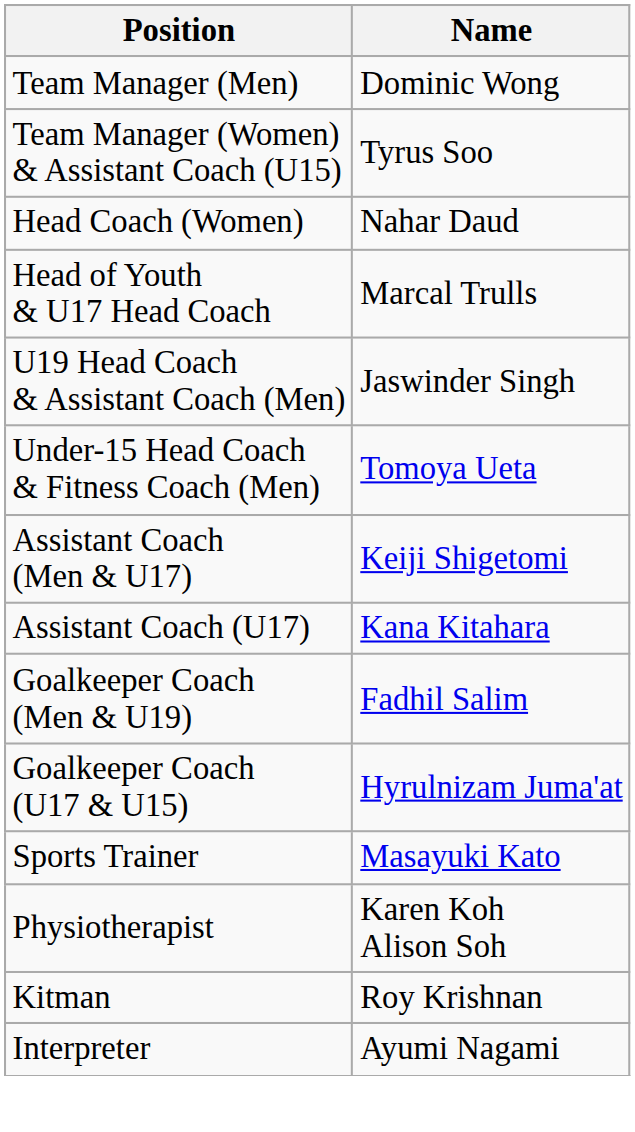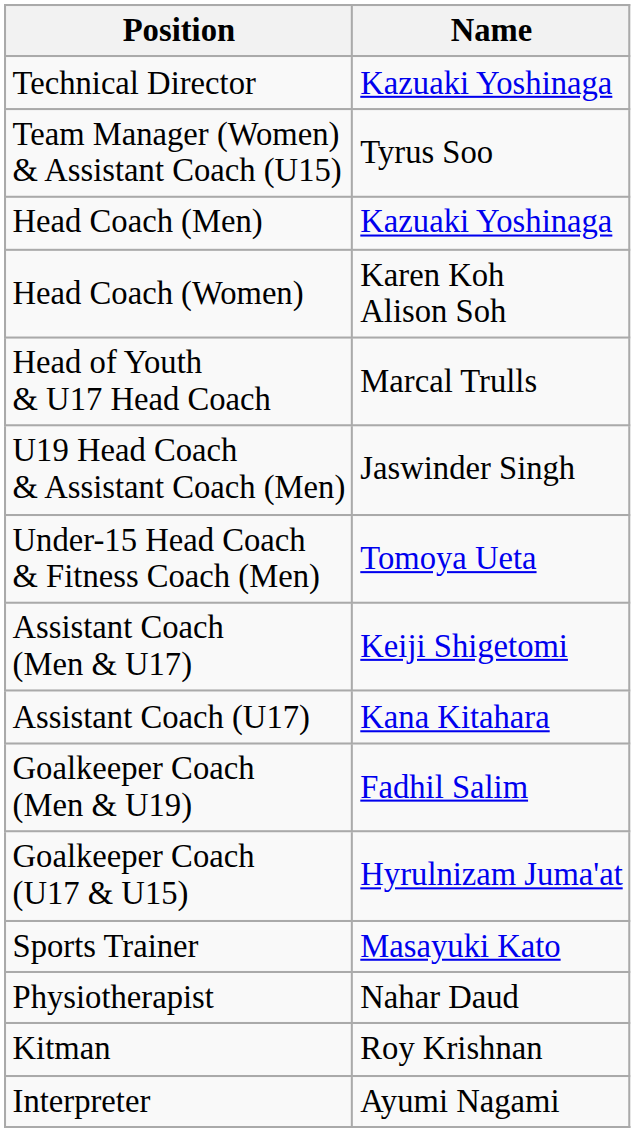 <table class="wikitable">
 <tr>
 <th>Position</th>
 <th>Name</th>
 </tr>
 <tr>
-<td>Team Manager (Men)</td>
-<td> Dominic Wong</td>
+<td>Technical Director</td>
+<td> <a href='#'>Kazuaki Yoshinaga</a></td>
 </tr>
 <tr>
 <td>Team Manager (Women) <br> & Assistant Coach (U15)</td>
 <td> Tyrus Soo</td>
 </tr>
 <tr>
+<td>Head Coach (Men)</td>
+<td> <a href='#'>Kazuaki Yoshinaga</a></td>
+</tr>
+<tr>
 <td>Head Coach (Women)</td>
-<td> Nahar Daud</td>
+<td> Karen Koh <br>  Alison Soh</td>
 </tr>
 <tr>
 <td>Head of Youth <br> & U17 Head Coach</td>
 <td> Marcal Trulls</td>
 </tr>
 <tr>
 <td>U19 Head Coach <br> & Assistant Coach (Men)</td>
 <td> Jaswinder Singh</td>
 </tr>
 <tr>
 <td>Under-15 Head Coach <br> & Fitness Coach (Men)</td>
 <td> <a href='#'>Tomoya Ueta</a></td>
 </tr>
 <tr>
 <td>Assistant Coach <br> (Men & U17)</td>
 <td> <a href='#'>Keiji Shigetomi</a></td>
 </tr>
 <tr>
 <td>Assistant Coach (U17)</td>
 <td> <a href='#'>Kana Kitahara</a></td>
 </tr>
 <tr>
 <td>Goalkeeper Coach <br> (Men & U19)</td>
 <td> <a href='#'>Fadhil Salim</a></td>
 </tr>
 <tr>
 <td>Goalkeeper Coach <br> (U17 & U15)</td>
 <td> <a href='#'>Hyrulnizam Juma'at</a></td>
 </tr>
 <tr>
 <td>Sports Trainer</td>
 <td> <a href='#'>Masayuki Kato</a></td>
 </tr>
 <tr>
 <td>Physiotherapist</td>
-<td> Karen Koh <br>  Alison Soh</td>
+<td> Nahar Daud</td>
 </tr>
 <tr>
 <td>Kitman</td>
 <td> Roy Krishnan</td>
 </tr>
 <tr>
 <td>Interpreter</td>
 <td> Ayumi Nagami</td>
 </tr>
 <tr>
 </tr>
 </table>
